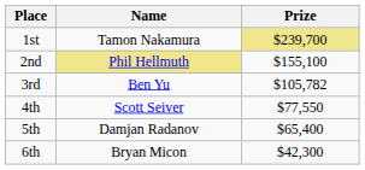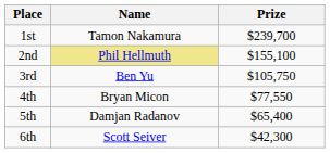 <table class="wikitable">
 <tr>
 <th width="50">Place</th>
 <th width="200">Name</th>
 <th width="125">Prize</th>
 </tr>
 <tr>
 <td align="center">1st</td>
 <td align="center"> Tamon Nakamura</td>
-<td align="center" style="background: khaki;">$239,700</td>
+<td align="center">$239,700</td>
 </tr>
 <tr>
 <td align="center">2nd</td>
 <td align="center" style="background: khaki;"> <a href='#'>Phil Hellmuth</a></td>
 <td align="center">$155,100</td>
 </tr>
 <tr>
 <td align="center">3rd</td>
 <td align="center"> <a href='#'>Ben Yu</a></td>
-<td align="center">$105,782</td>
+<td align="center">$105,750</td>
 </tr>
 <tr>
 <td align="center">4th</td>
-<td align="center"> <a href='#'>Scott Seiver</a></td>
+<td align="center"> Bryan Micon</td>
 <td align="center">$77,550</td>
 </tr>
 <tr>
 <td align="center">5th</td>
 <td align="center"> Damjan Radanov</td>
 <td align="center">$65,400</td>
 </tr>
 <tr>
 <td align="center">6th</td>
-<td align="center"> Bryan Micon</td>
+<td align="center"> <a href='#'>Scott Seiver</a></td>
 <td align="center">$42,300</td>
 </tr>
 </table>
